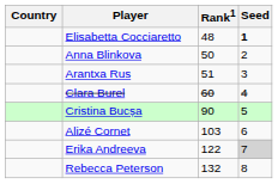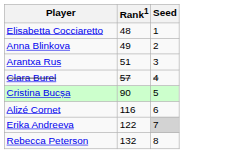 <table class="sortable wikitable">
 <tr>
-<th width="70">Country</th>
 <th width="175">Player</th>
 <th>Rank<sup>1</sup></th>
 <th>Seed</th>
 </tr>
 <tr>
-<td></td>
 <td><a href='#'>Elisabetta Cocciaretto</a></td>
 <td>48</td>
-<td><strong>1</strong></td>
+<td>1</td>
 </tr>
 <tr>
-<td></td>
 <td><a href='#'>Anna Blinkova</a></td>
-<td>50</td>
+<td>49</td>
 <td>2</td>
 </tr>
 <tr>
-<td></td>
 <td><a href='#'>Arantxa Rus</a></td>
 <td>51</td>
 <td>3</td>
 </tr>
 <tr>
-<td><s></s></td>
 <td><s><a href='#'>Clara Burel</a></s></td>
-<td><s>60</s></td>
+<td><s>57</s></td>
 <td><s>4</s></td>
 </tr>
 <tr style="background:#cfc;">
-<td></td>
 <td><a href='#'>Cristina Bucșa</a></td>
 <td>90</td>
 <td>5</td>
 </tr>
 <tr>
-<td></td>
 <td><a href='#'>Alizé Cornet</a></td>
-<td>103</td>
+<td>116</td>
 <td>6</td>
 </tr>
 <tr>
-<td></td>
 <td><a href='#'>Erika Andreeva</a></td>
 <td>122</td>
 <td style="background: lightgrey;">7</td>
 </tr>
 <tr>
-<td></td>
 <td><a href='#'>Rebecca Peterson</a></td>
 <td>132</td>
 <td>8</td>
 </tr>
 </table>
